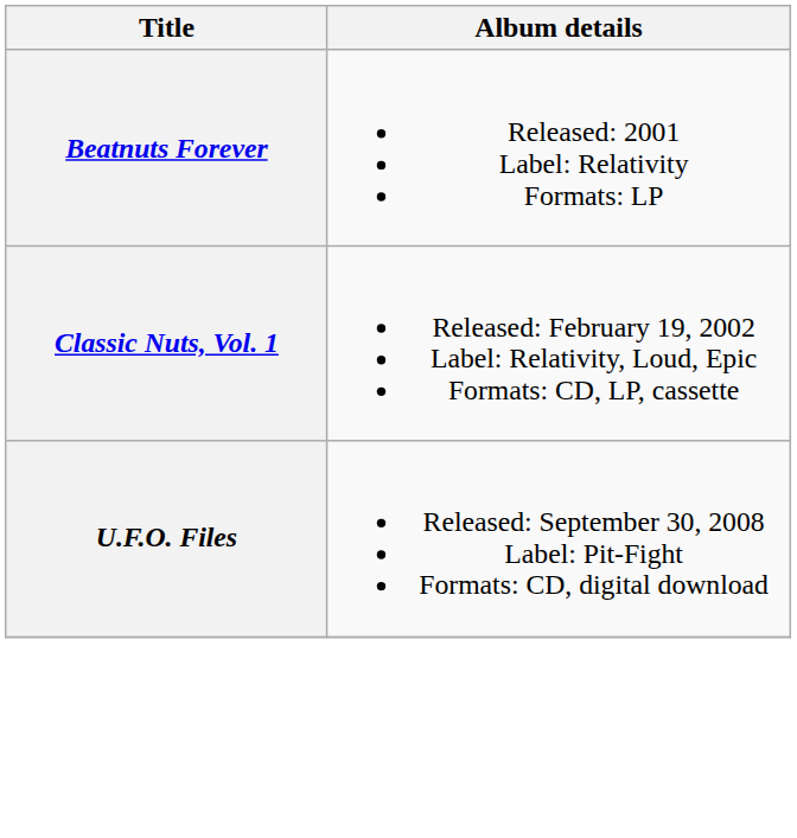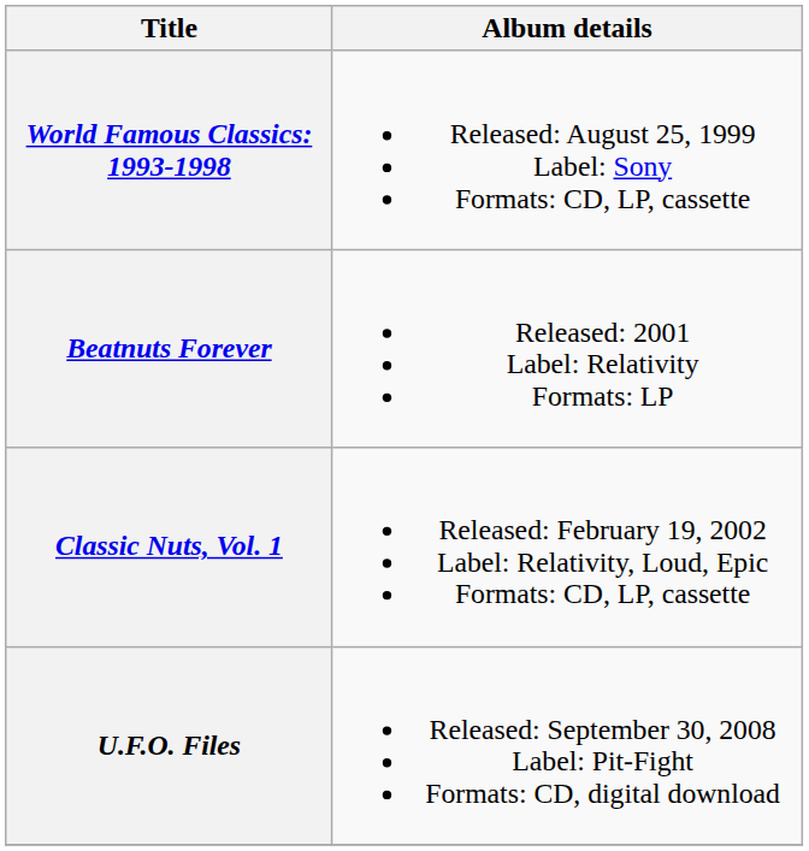 <table class="wikitable plainrowheaders" style="text-align:center;" border="1">
 <tr>
 <th scope="col" style="width:11em;">Title</th>
 <th scope="col" style="width:16em;">Album details</th>
+</tr>
+<tr>
+<th scope="row"><em><a href='#'>World Famous Classics: 1993-1998</a></em></th>
+<td><br><ul><li>Released: August 25, 1999</li><li>Label: <a href='#'>Sony</a></li><li>Formats: CD, LP, cassette</li></ul></td>
 </tr>
 <tr>
 <th scope="row"><em><a href='#'>Beatnuts Forever</a></em></th>
 <td><br><ul><li>Released: 2001</li><li>Label: Relativity</li><li>Formats: LP</li></ul></td>
 </tr>
 <tr>
 <th scope="row"><em><a href='#'>Classic Nuts, Vol. 1</a></em></th>
 <td><br><ul><li>Released: February 19, 2002</li><li>Label: Relativity, Loud, Epic</li><li>Formats: CD, LP, cassette</li></ul></td>
 </tr>
 <tr>
 <th scope="row"><em>U.F.O. Files</em></th>
 <td><br><ul><li>Released: September 30, 2008</li><li>Label: Pit-Fight</li><li>Formats: CD, digital download</li></ul></td>
 </tr>
 <tr>
 </tr>
 </table>
